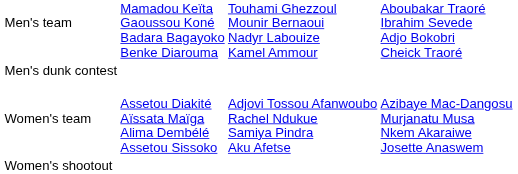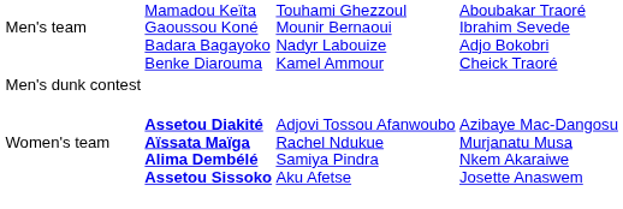 <table>
 <tr>
 <td>Men's team</td>
 <td><br><a href='#'>Mamadou Keïta</a><br><a href='#'>Gaoussou Koné</a><br><a href='#'>Badara Bagayoko</a><br><a href='#'>Benke Diarouma</a></td>
 <td><br><a href='#'>Touhami Ghezzoul</a><br><a href='#'>Mounir Bernaoui</a><br><a href='#'>Nadyr Labouize</a><br><a href='#'>Kamel Ammour</a></td>
 <td><br><a href='#'>Aboubakar Traoré</a><br><a href='#'>Ibrahim Sevede</a><br><a href='#'>Adjo Bokobri</a><br><a href='#'>Cheick Traoré</a></td>
 </tr>
 <tr>
 <td>Men's dunk contest</td>
 <td></td>
 <td></td>
 <td></td>
 </tr>
 <tr>
 <td>Women's team</td>
-<td><br><a href='#'>Assetou Diakité</a><br><a href='#'>Aïssata Maïga</a><br><a href='#'>Alima Dembélé</a><br><a href='#'>Assetou Sissoko</a></td>
+<td><strong><br><a href='#'>Assetou Diakité</a><br><a href='#'>Aïssata Maïga</a><br><a href='#'>Alima Dembélé</a><br><a href='#'>Assetou Sissoko</a></strong></td>
 <td><br><a href='#'>Adjovi Tossou Afanwoubo</a><br><a href='#'>Rachel Ndukue</a><br><a href='#'>Samiya Pindra</a><br><a href='#'>Aku Afetse</a></td>
 <td><br><a href='#'>Azibaye Mac-Dangosu</a><br><a href='#'>Murjanatu Musa</a><br><a href='#'>Nkem Akaraiwe</a><br><a href='#'>Josette Anaswem</a></td>
 </tr>
-<tr>
-<td>Women's shootout</td>
-<td></td>
-<td></td>
-<td></td>
-</tr>
 </table>
